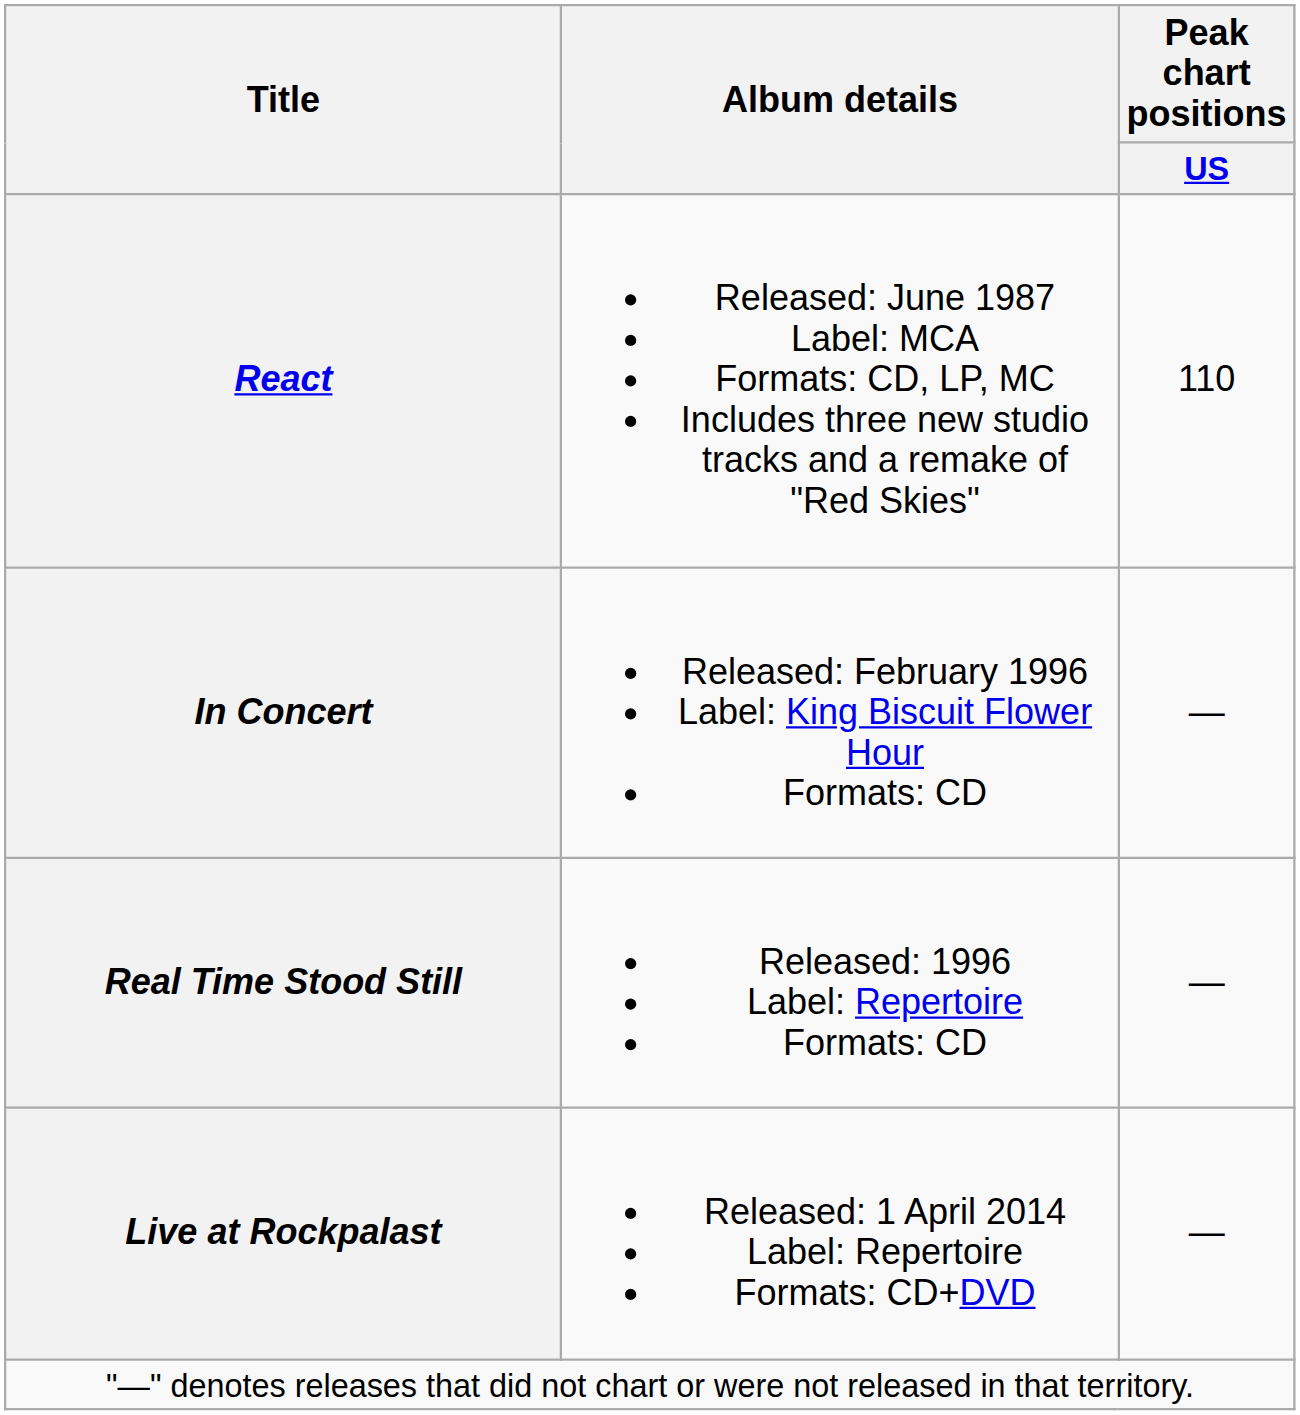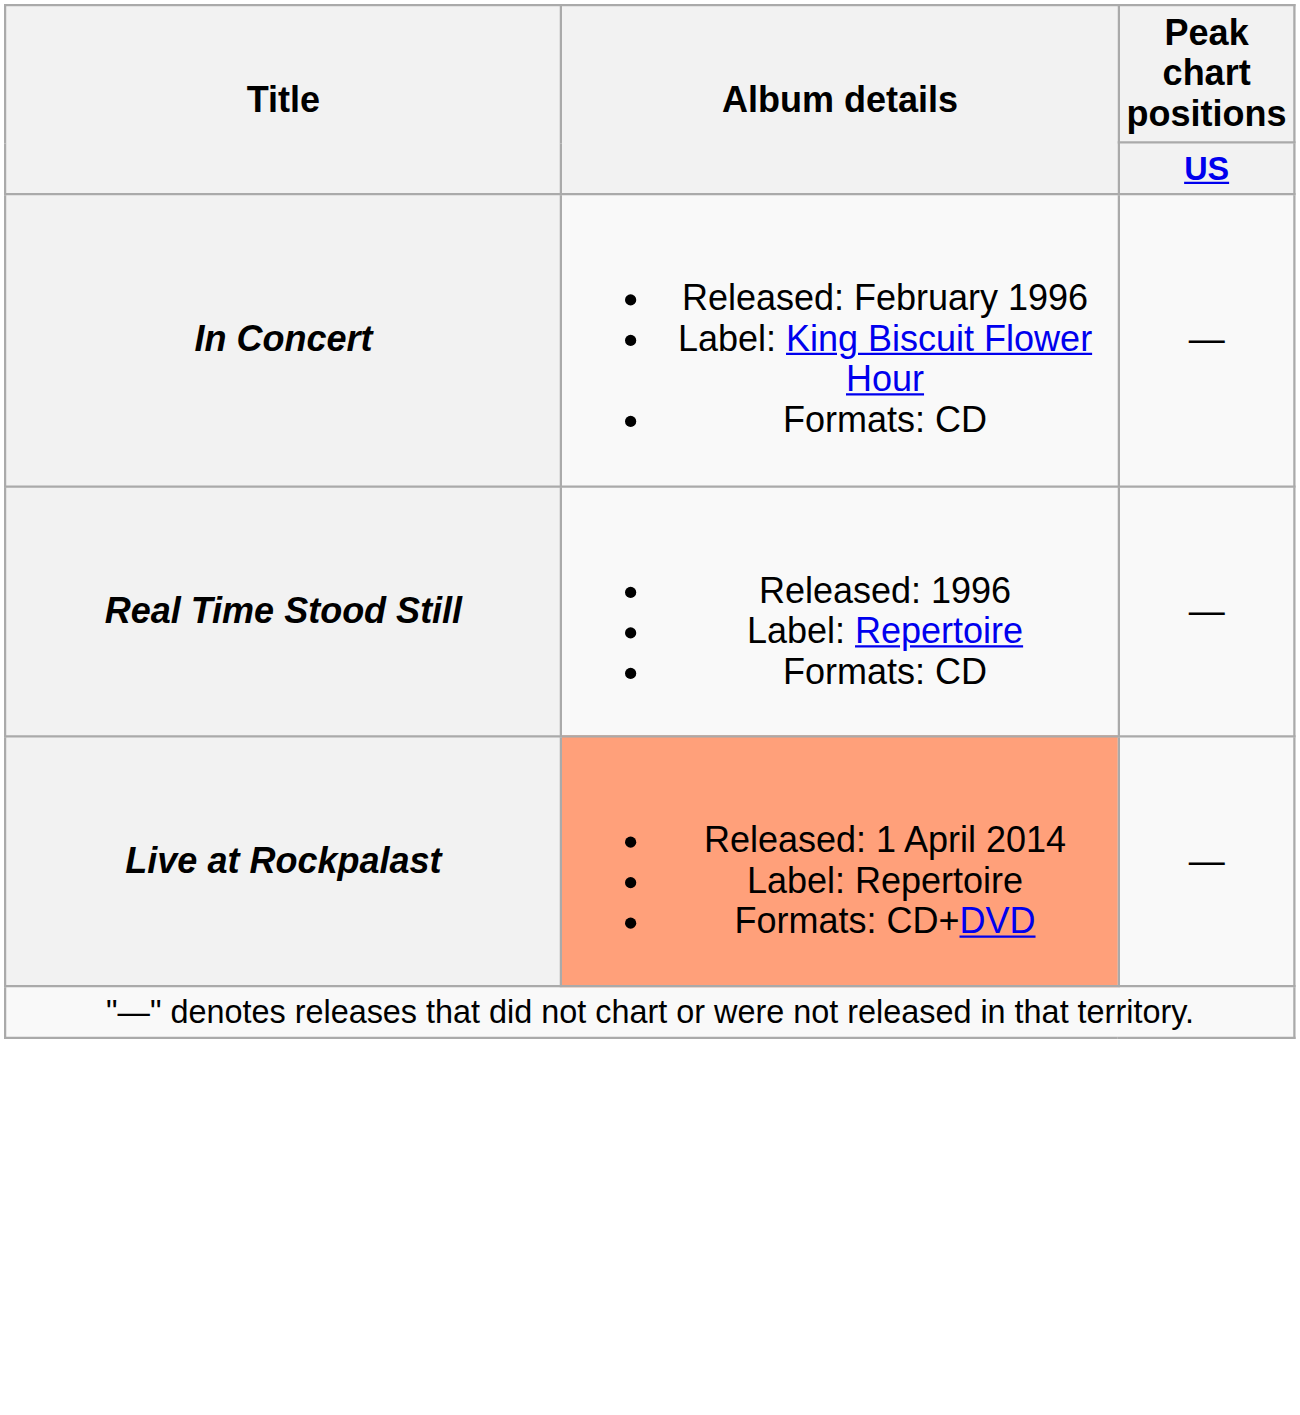 <table class="wikitable plainrowheaders" style="text-align:center;">
 <tr>
 <th rowspan="2" scope="col" style="width:15em;">Title</th>
 <th rowspan="2" scope="col" style="width:15em;">Album details</th>
 <th>Peak chart positions</th>
 </tr>
 <tr>
 <th scope="col" style="width:2em;font-size:90%;"><a href='#'>US</a><br></th>
-</tr>
-<tr>
-<th scope="row"><em><a href='#'>React</a></em></th>
-<td><br><ul><li>Released: June 1987</li><li>Label: MCA</li><li>Formats: CD, LP, MC</li><li>Includes three new studio tracks and a remake of "Red Skies"</li></ul></td>
-<td>110</td>
 </tr>
 <tr>
 <th scope="row"><em>In Concert</em></th>
 <td><br><ul><li>Released: February 1996</li><li>Label: <a href='#'>King Biscuit Flower Hour</a></li><li>Formats: CD</li></ul></td>
 <td>—</td>
 </tr>
 <tr>
 <th scope="row"><em>Real Time Stood Still</em></th>
 <td><br><ul><li>Released: 1996</li><li>Label: <a href='#'>Repertoire</a></li><li>Formats: CD</li></ul></td>
 <td>—</td>
 </tr>
 <tr>
 <th scope="row"><em>Live at Rockpalast</em></th>
-<td><br><ul><li>Released: 1 April 2014</li><li>Label: Repertoire</li><li>Formats: CD+<a href='#'>DVD</a></li></ul></td>
+<td style="background: lightsalmon;"><br><ul><li>Released: 1 April 2014</li><li>Label: Repertoire</li><li>Formats: CD+<a href='#'>DVD</a></li></ul></td>
 <td>—</td>
 </tr>
 <tr>
 <td colspan="3" style="font-size:90%">"—" denotes releases that did not chart or were not released in that territory.</td>
 </tr>
 </table>
